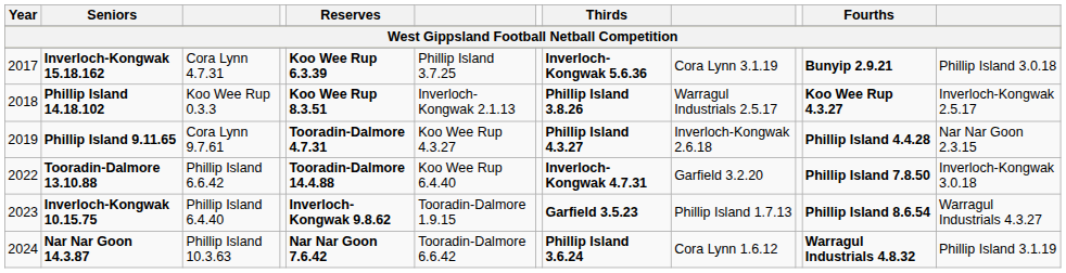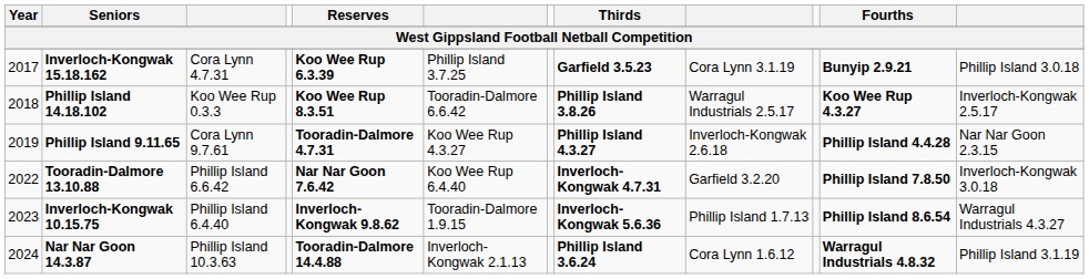 <table class="wikitable sortable">
 <tr>
 <th>Year</th>
 <th>Seniors</th>
 <th></th>
 <td></td>
 <th>Reserves</th>
 <th></th>
 <td></td>
 <th>Thirds</th>
 <th></th>
 <td></td>
 <th>Fourths</th>
 <th></th>
 </tr>
 <tr>
 </tr>
 <tr style="background:#bdb76b;">
 <th colspan="18">West Gippsland Football Netball Competition</th>
 </tr>
 <tr style="background:#bdb76b;">
 </tr>
 <tr>
 <td>2017</td>
 <td><strong>Inverloch-Kongwak 15.18.162</strong></td>
 <td>Cora Lynn 4.7.31</td>
 <td></td>
 <td><strong>Koo Wee Rup 6.3.39</strong></td>
 <td>Phillip Island 3.7.25</td>
 <td></td>
-<td><strong>Inverloch-Kongwak 5.6.36</strong></td>
+<td><strong>Garfield 3.5.23</strong></td>
 <td>Cora Lynn 3.1.19</td>
 <td></td>
 <td><strong>Bunyip 2.9.21</strong></td>
 <td>Phillip Island 3.0.18</td>
 </tr>
 <tr>
 <td>2018</td>
 <td><strong>Phillip Island 14.18.102</strong></td>
 <td>Koo Wee Rup 0.3.3</td>
 <td></td>
 <td><strong>Koo Wee Rup 8.3.51</strong></td>
-<td>Inverloch-Kongwak 2.1.13</td>
+<td>Tooradin-Dalmore 6.6.42</td>
 <td></td>
 <td><strong>Phillip Island 3.8.26</strong></td>
 <td>Warragul Industrials 2.5.17</td>
 <td></td>
 <td><strong>Koo Wee Rup 4.3.27</strong></td>
 <td>Inverloch-Kongwak 2.5.17</td>
 </tr>
 <tr>
 <td>2019</td>
 <td><strong>Phillip Island 9.11.65</strong></td>
 <td>Cora Lynn 9.7.61</td>
 <td></td>
 <td><strong>Tooradin-Dalmore 4.7.31</strong></td>
 <td>Koo Wee Rup 4.3.27</td>
 <td></td>
 <td><strong>Phillip Island 4.3.27</strong></td>
 <td>Inverloch-Kongwak 2.6.18</td>
 <td></td>
 <td><strong>Phillip Island 4.4.28</strong></td>
 <td>Nar Nar Goon 2.3.15</td>
 </tr>
 <tr>
 <td>2022</td>
 <td><strong>Tooradin-Dalmore 13.10.88</strong></td>
 <td>Phillip Island 6.6.42</td>
 <td></td>
-<td><strong>Tooradin-Dalmore 14.4.88</strong></td>
+<td><strong>Nar Nar Goon 7.6.42</strong></td>
 <td>Koo Wee Rup 6.4.40</td>
 <td></td>
 <td><strong>Inverloch-Kongwak 4.7.31</strong></td>
 <td>Garfield 3.2.20</td>
 <td></td>
 <td><strong>Phillip Island 7.8.50</strong></td>
 <td>Inverloch-Kongwak 3.0.18</td>
 </tr>
 <tr>
 <td>2023</td>
 <td><strong>Inverloch-Kongwak 10.15.75</strong></td>
 <td>Phillip Island 6.4.40</td>
 <td></td>
 <td><strong>Inverloch-Kongwak 9.8.62</strong></td>
 <td>Tooradin-Dalmore 1.9.15</td>
 <td></td>
-<td><strong>Garfield 3.5.23</strong></td>
+<td><strong>Inverloch-Kongwak 5.6.36</strong></td>
 <td>Phillip Island 1.7.13</td>
 <td></td>
 <td><strong>Phillip Island 8.6.54</strong></td>
 <td>Warragul Industrials 4.3.27</td>
 </tr>
 <tr>
 <td>2024</td>
 <td><strong>Nar Nar Goon 14.3.87</strong></td>
 <td>Phillip Island 10.3.63</td>
 <td></td>
-<td><strong>Nar Nar Goon 7.6.42</strong></td>
-<td>Tooradin-Dalmore 6.6.42</td>
+<td><strong>Tooradin-Dalmore 14.4.88</strong></td>
+<td>Inverloch-Kongwak 2.1.13</td>
 <td></td>
 <td><strong>Phillip Island 3.6.24</strong></td>
 <td>Cora Lynn 1.6.12</td>
 <td></td>
 <td><strong>Warragul Industrials 4.8.32</strong></td>
 <td>Phillip Island 3.1.19</td>
 </tr>
 </table>
